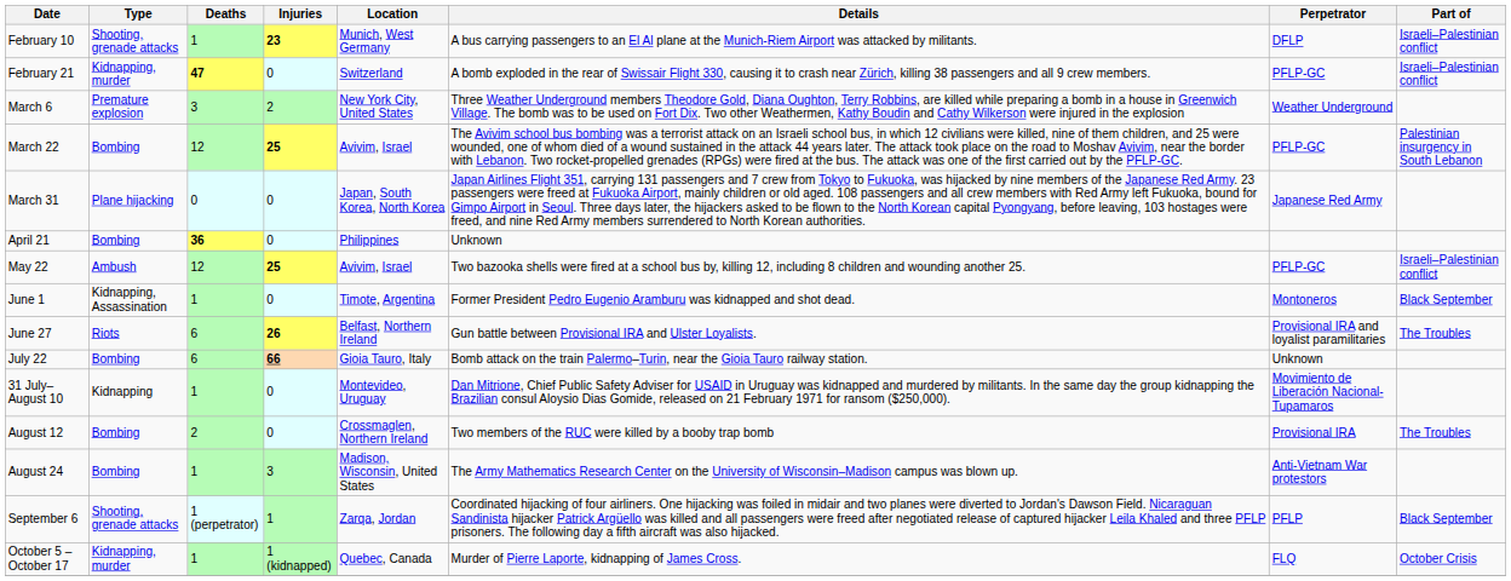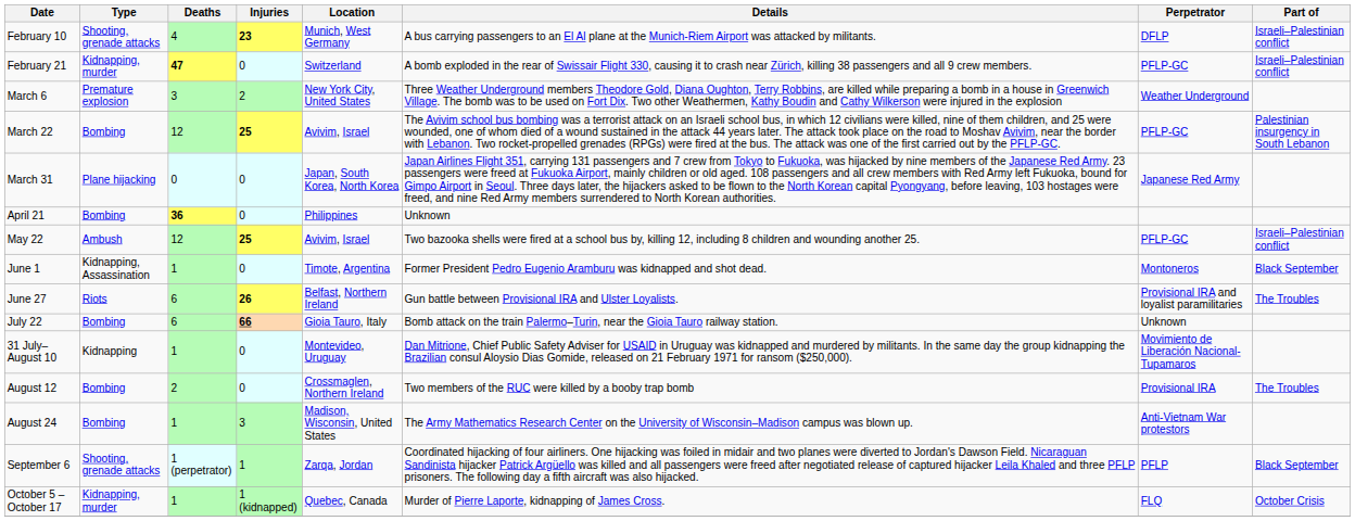 <table class="wikitable sortable">
 <tr>
 <th>Date</th>
 <th>Type</th>
 <th>Deaths</th>
 <th>Injuries</th>
 <th>Location</th>
 <th class="unsortable">Details</th>
 <th>Perpetrator</th>
 <th>Part of</th>
 </tr>
 <tr>
 <td>February 10</td>
 <td><a href='#'>Shooting, grenade attacks</a></td>
-<td style="background:#B6FCB6">1</td>
+<td style="background:#B6FCB6">4</td>
 <td style="background:#FFFF66"><strong>23</strong></td>
 <td><a href='#'>Munich</a>, <a href='#'>West Germany</a></td>
 <td>A bus carrying passengers to an <a href='#'>El Al</a> plane at the <a href='#'>Munich-Riem Airport</a> was attacked by militants.</td>
 <td><a href='#'>DFLP</a></td>
 <td><a href='#'>Israeli–Palestinian conflict</a></td>
 </tr>
 <tr>
 <td>February 21</td>
 <td><a href='#'>Kidnapping, murder</a></td>
 <td style="background:#FFFF66"><strong>47</strong></td>
 <td style="background:#E0FFFF">0</td>
 <td><a href='#'>Switzerland</a></td>
 <td>A bomb exploded in the rear of <a href='#'>Swissair Flight 330</a>, causing it to crash near <a href='#'>Zürich</a>, killing 38 passengers and all 9 crew members.</td>
 <td><a href='#'>PFLP-GC</a></td>
 <td><a href='#'>Israeli–Palestinian conflict</a></td>
 </tr>
 <tr>
 <td>March 6</td>
 <td><a href='#'>Premature explosion</a></td>
 <td style="background:#B6FCB6">3</td>
 <td style="background:#B6FCB6">2</td>
 <td><a href='#'>New York City</a>, <a href='#'>United States</a></td>
 <td>Three <a href='#'>Weather Underground</a> members <a href='#'>Theodore Gold</a>, <a href='#'>Diana Oughton</a>, <a href='#'>Terry Robbins</a>, are killed while preparing a bomb in a house in <a href='#'>Greenwich Village</a>. The bomb was to be used on <a href='#'>Fort Dix</a>. Two other Weathermen, <a href='#'>Kathy Boudin</a> and <a href='#'>Cathy Wilkerson</a> were injured in the explosion</td>
 <td><a href='#'>Weather Underground</a></td>
 <td></td>
 </tr>
 <tr>
 <td>March 22</td>
 <td><a href='#'>Bombing</a></td>
 <td style="background:#B6FCB6">12</td>
 <td style="background:#FFFF66"><strong>25</strong></td>
 <td><a href='#'>Avivim</a>, <a href='#'>Israel</a></td>
 <td>The <a href='#'>Avivim school bus bombing</a> was a terrorist attack on an Israeli school bus, in which 12 civilians were killed, nine of them children, and 25 were wounded, one of whom died of a wound sustained in the attack 44 years later. The attack took place on the road to Moshav <a href='#'>Avivim</a>, near the border with <a href='#'>Lebanon</a>. Two rocket-propelled grenades (RPGs) were fired at the bus. The attack was one of the first carried out by the <a href='#'>PFLP-GC</a>.</td>
 <td><a href='#'>PFLP-GC</a></td>
 <td><a href='#'>Palestinian insurgency in South Lebanon</a></td>
 </tr>
 <tr>
 <td>March 31</td>
 <td><a href='#'>Plane hijacking</a></td>
 <td style="background:#E0FFFF">0</td>
 <td style="background:#E0FFFF">0</td>
 <td><a href='#'>Japan</a>, <a href='#'>South Korea</a>, <a href='#'>North Korea</a></td>
 <td><a href='#'>Japan Airlines Flight 351</a>, carrying 131 passengers and 7 crew from <a href='#'>Tokyo</a> to <a href='#'>Fukuoka</a>, was hijacked by nine members of the <a href='#'>Japanese Red Army</a>. 23 passengers were freed at <a href='#'>Fukuoka Airport</a>, mainly children or old aged. 108 passengers and all crew members with Red Army left Fukuoka, bound for <a href='#'>Gimpo Airport</a> in <a href='#'>Seoul</a>. Three days later, the hijackers asked to be flown to the <a href='#'>North Korean</a> capital <a href='#'>Pyongyang</a>, before leaving, 103 hostages were freed, and nine Red Army members surrendered to North Korean authorities.</td>
 <td><a href='#'>Japanese Red Army</a></td>
 <td></td>
 </tr>
 <tr>
 <td>April 21</td>
 <td><a href='#'>Bombing</a></td>
 <td style="background:#FFFF66"><strong>36</strong></td>
 <td style="background:#E0FFFF">0</td>
 <td><a href='#'>Philippines</a></td>
 <td>Unknown</td>
 <td></td>
 <td></td>
 </tr>
 <tr>
 <td>May 22</td>
 <td><a href='#'>Ambush</a></td>
 <td style="background:#B6FCB6">12</td>
 <td style="background:#FFFF66"><strong>25</strong></td>
 <td><a href='#'>Avivim</a>, <a href='#'>Israel</a></td>
 <td>Two bazooka shells were fired at a school bus by, killing 12, including 8 children and wounding another 25.</td>
 <td><a href='#'>PFLP-GC</a></td>
 <td><a href='#'>Israeli–Palestinian conflict</a></td>
 </tr>
 <tr>
 <td>June 1</td>
 <td>Kidnapping, Assassination</td>
 <td style="background:#B6FCB6">1</td>
 <td style="background:#E0FFFF">0</td>
 <td><a href='#'>Timote</a>, <a href='#'>Argentina</a></td>
 <td>Former President <a href='#'>Pedro Eugenio Aramburu</a> was kidnapped and shot dead.</td>
 <td><a href='#'>Montoneros</a></td>
 <td><a href='#'>Black September</a></td>
 </tr>
 <tr>
 <td>June 27</td>
 <td><a href='#'>Riots</a></td>
 <td style="background:#B6FCB6">6</td>
 <td style="background:#FFFF66"><strong>26</strong></td>
 <td><a href='#'>Belfast</a>, <a href='#'>Northern Ireland</a></td>
 <td>Gun battle between <a href='#'>Provisional IRA</a> and <a href='#'>Ulster Loyalists</a>.</td>
 <td><a href='#'>Provisional IRA</a> and loyalist paramilitaries</td>
 <td><a href='#'>The Troubles</a></td>
 </tr>
 <tr>
 <td>July 22</td>
 <td><a href='#'>Bombing</a></td>
 <td style="background:#B6FCB6">6</td>
 <td style="background:#FED8B1"><u><strong>66</strong></u></td>
 <td><a href='#'>Gioia Tauro</a>, Italy</td>
 <td>Bomb attack on the train <a href='#'>Palermo</a>–<a href='#'>Turin</a>, near the <a href='#'>Gioia Tauro</a> railway station.</td>
 <td>Unknown</td>
 <td></td>
 </tr>
 <tr>
 <td>31 July–August 10</td>
 <td>Kidnapping</td>
 <td style="background:#B6FCB6">1</td>
 <td style="background:#E0FFFF">0</td>
 <td><a href='#'>Montevideo</a>, <a href='#'>Uruguay</a></td>
 <td><a href='#'>Dan Mitrione</a>, Chief Public Safety Adviser for <a href='#'>USAID</a> in Uruguay was kidnapped and murdered by militants. In the same day the group kidnapping the <a href='#'>Brazilian</a> consul Aloysio Dias Gomide, released on 21 February 1971 for ransom ($250,000).</td>
 <td><a href='#'>Movimiento de Liberación Nacional-Tupamaros</a></td>
 <td></td>
 </tr>
 <tr>
 <td>August 12</td>
 <td><a href='#'>Bombing</a></td>
 <td style="background:#B6FCB6">2</td>
 <td style="background:#E0FFFF">0</td>
 <td><a href='#'>Crossmaglen</a>, <a href='#'>Northern Ireland</a></td>
 <td>Two members of the <a href='#'>RUC</a> were killed by a booby trap bomb</td>
 <td><a href='#'>Provisional IRA</a></td>
 <td><a href='#'>The Troubles</a></td>
 </tr>
 <tr>
 <td>August 24</td>
 <td><a href='#'>Bombing</a></td>
 <td style="background:#B6FCB6">1</td>
 <td style="background:#B6FCB6">3</td>
 <td><a href='#'>Madison, Wisconsin</a>, United States</td>
 <td>The <a href='#'>Army Mathematics Research Center</a> on the <a href='#'>University of Wisconsin–Madison</a> campus was blown up.</td>
 <td><a href='#'>Anti-Vietnam War protestors</a></td>
 <td></td>
 </tr>
 <tr>
 <td>September 6</td>
 <td><a href='#'>Shooting, grenade attacks</a></td>
 <td style="background:#E0FFFF">1 (perpetrator)</td>
 <td style="background:#B6FCB6">1</td>
 <td><a href='#'>Zarqa</a>, <a href='#'>Jordan</a></td>
 <td>Coordinated hijacking of four airliners. One hijacking was foiled in midair and two planes were diverted to Jordan's Dawson Field. <a href='#'>Nicaraguan</a> <a href='#'>Sandinista</a> hijacker <a href='#'>Patrick Argüello</a> was killed and all passengers were freed after negotiated release of captured hijacker <a href='#'>Leila Khaled</a> and three <a href='#'>PFLP</a> prisoners. The following day a fifth aircraft was also hijacked.</td>
 <td><a href='#'>PFLP</a></td>
 <td><a href='#'>Black September</a></td>
 </tr>
 <tr>
 <td>October 5 – October 17</td>
 <td><a href='#'>Kidnapping, murder</a></td>
 <td style="background:#B6FCB6">1</td>
 <td style="background:#B6FCB6">1 (kidnapped)</td>
 <td><a href='#'>Quebec</a>, Canada</td>
 <td>Murder of <a href='#'>Pierre Laporte</a>, kidnapping of <a href='#'>James Cross</a>.</td>
 <td><a href='#'>FLQ</a></td>
 <td><a href='#'>October Crisis</a></td>
 </tr>
 <tr>
 </tr>
 </table>
